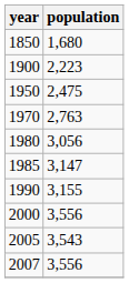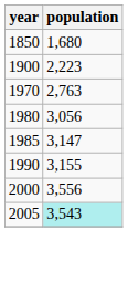 <table class="wikitable">
 <tr>
 <th>year</th>
 <th>population</th>
 </tr>
 <tr>
 <td>1850</td>
 <td>1,680</td>
 </tr>
 <tr>
 <td>1900</td>
 <td>2,223</td>
-</tr>
-<tr>
-<td>1950</td>
-<td>2,475</td>
 </tr>
 <tr>
 <td>1970</td>
 <td>2,763</td>
 </tr>
 <tr>
 <td>1980</td>
 <td>3,056</td>
 </tr>
 <tr>
 <td>1985</td>
 <td>3,147</td>
 </tr>
 <tr>
 <td>1990</td>
 <td>3,155</td>
 </tr>
 <tr>
 <td>2000</td>
 <td>3,556</td>
 </tr>
 <tr>
 <td>2005</td>
-<td>3,543</td>
-</tr>
-<tr>
-<td>2007</td>
-<td>3,556</td>
+<td style="background: paleturquoise;">3,543</td>
 </tr>
 <tr>
 </tr>
 </table>
